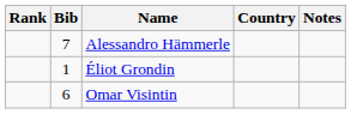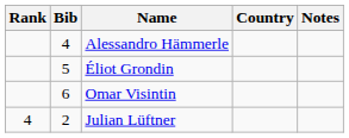 <table class="wikitable" style="text-align:center;">
 <tr>
 <th>Rank</th>
 <th>Bib</th>
 <th>Name</th>
 <th>Country</th>
 <th>Notes</th>
 </tr>
 <tr>
 <td></td>
-<td>7</td>
+<td>4</td>
 <td align=left><a href='#'>Alessandro Hämmerle</a></td>
 <td align=left></td>
 <td></td>
 </tr>
 <tr>
 <td></td>
-<td>1</td>
+<td>5</td>
 <td align=left><a href='#'>Éliot Grondin</a></td>
 <td align=left></td>
 <td></td>
 </tr>
 <tr>
 <td></td>
 <td>6</td>
 <td align=left><a href='#'>Omar Visintin</a></td>
 <td align=left></td>
 <td></td>
 </tr>
+<tr>
+<td>4</td>
+<td>2</td>
+<td align=left><a href='#'>Julian Lüftner</a></td>
+<td align=left></td>
+<td></td>
+</tr>
 </table>
